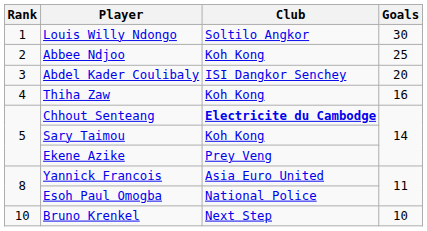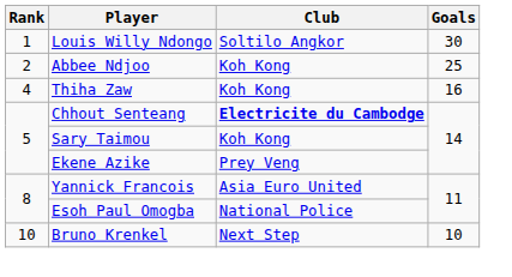 <table class="wikitable" style="text-align:center">
 <tr>
 <th>Rank</th>
 <th>Player</th>
 <th>Club</th>
 <th>Goals</th>
 </tr>
 <tr>
 <td rowspan="1">1</td>
 <td align="left"> <a href='#'>Louis Willy Ndongo</a></td>
 <td align="left"><a href='#'>Soltilo Angkor</a></td>
 <td rowspan="1">30</td>
 </tr>
 <tr>
 <td rowspan="1">2</td>
 <td align="left"> <a href='#'>Abbee Ndjoo</a></td>
 <td align="left"><a href='#'>Koh Kong</a></td>
 <td rowspan="1">25</td>
-</tr>
-<tr>
-<td rowspan="1">3</td>
-<td align="left"> <a href='#'>Abdel Kader Coulibaly</a></td>
-<td align="left"><a href='#'>ISI Dangkor Senchey</a></td>
-<td rowspan="1">20</td>
 </tr>
 <tr>
 <td rowspan="1">4</td>
 <td align="left"> <a href='#'>Thiha Zaw</a></td>
 <td align="left"><a href='#'>Koh Kong</a></td>
 <td rowspan="1">16</td>
 </tr>
 <tr>
 <td rowspan="3">5</td>
 <td align="left"> <a href='#'>Chhout Senteang</a></td>
 <td align="left"><strong><a href='#'>Electricite du Cambodge</a></strong></td>
 <td rowspan="3">14</td>
 </tr>
 <tr>
 <td align="left"> <a href='#'>Sary Taimou</a></td>
 <td align="left"><a href='#'>Koh Kong</a></td>
 </tr>
 <tr>
 <td align="left"> <a href='#'>Ekene Azike</a></td>
 <td align="left"><a href='#'>Prey Veng</a></td>
 </tr>
 <tr>
 <td rowspan="2">8</td>
 <td align="left"> <a href='#'>Yannick Francois</a></td>
 <td align="left"><a href='#'>Asia Euro United</a></td>
 <td rowspan="2">11</td>
 </tr>
 <tr>
 <td align="left"> <a href='#'>Esoh Paul Omogba</a></td>
 <td align="left"><a href='#'>National Police</a></td>
 </tr>
 <tr>
 <td rowspan="1">10</td>
 <td align="left"> <a href='#'>Bruno Krenkel</a></td>
 <td align="left"><a href='#'>Next Step</a></td>
 <td rowspan="1">10</td>
 </tr>
 </table>
